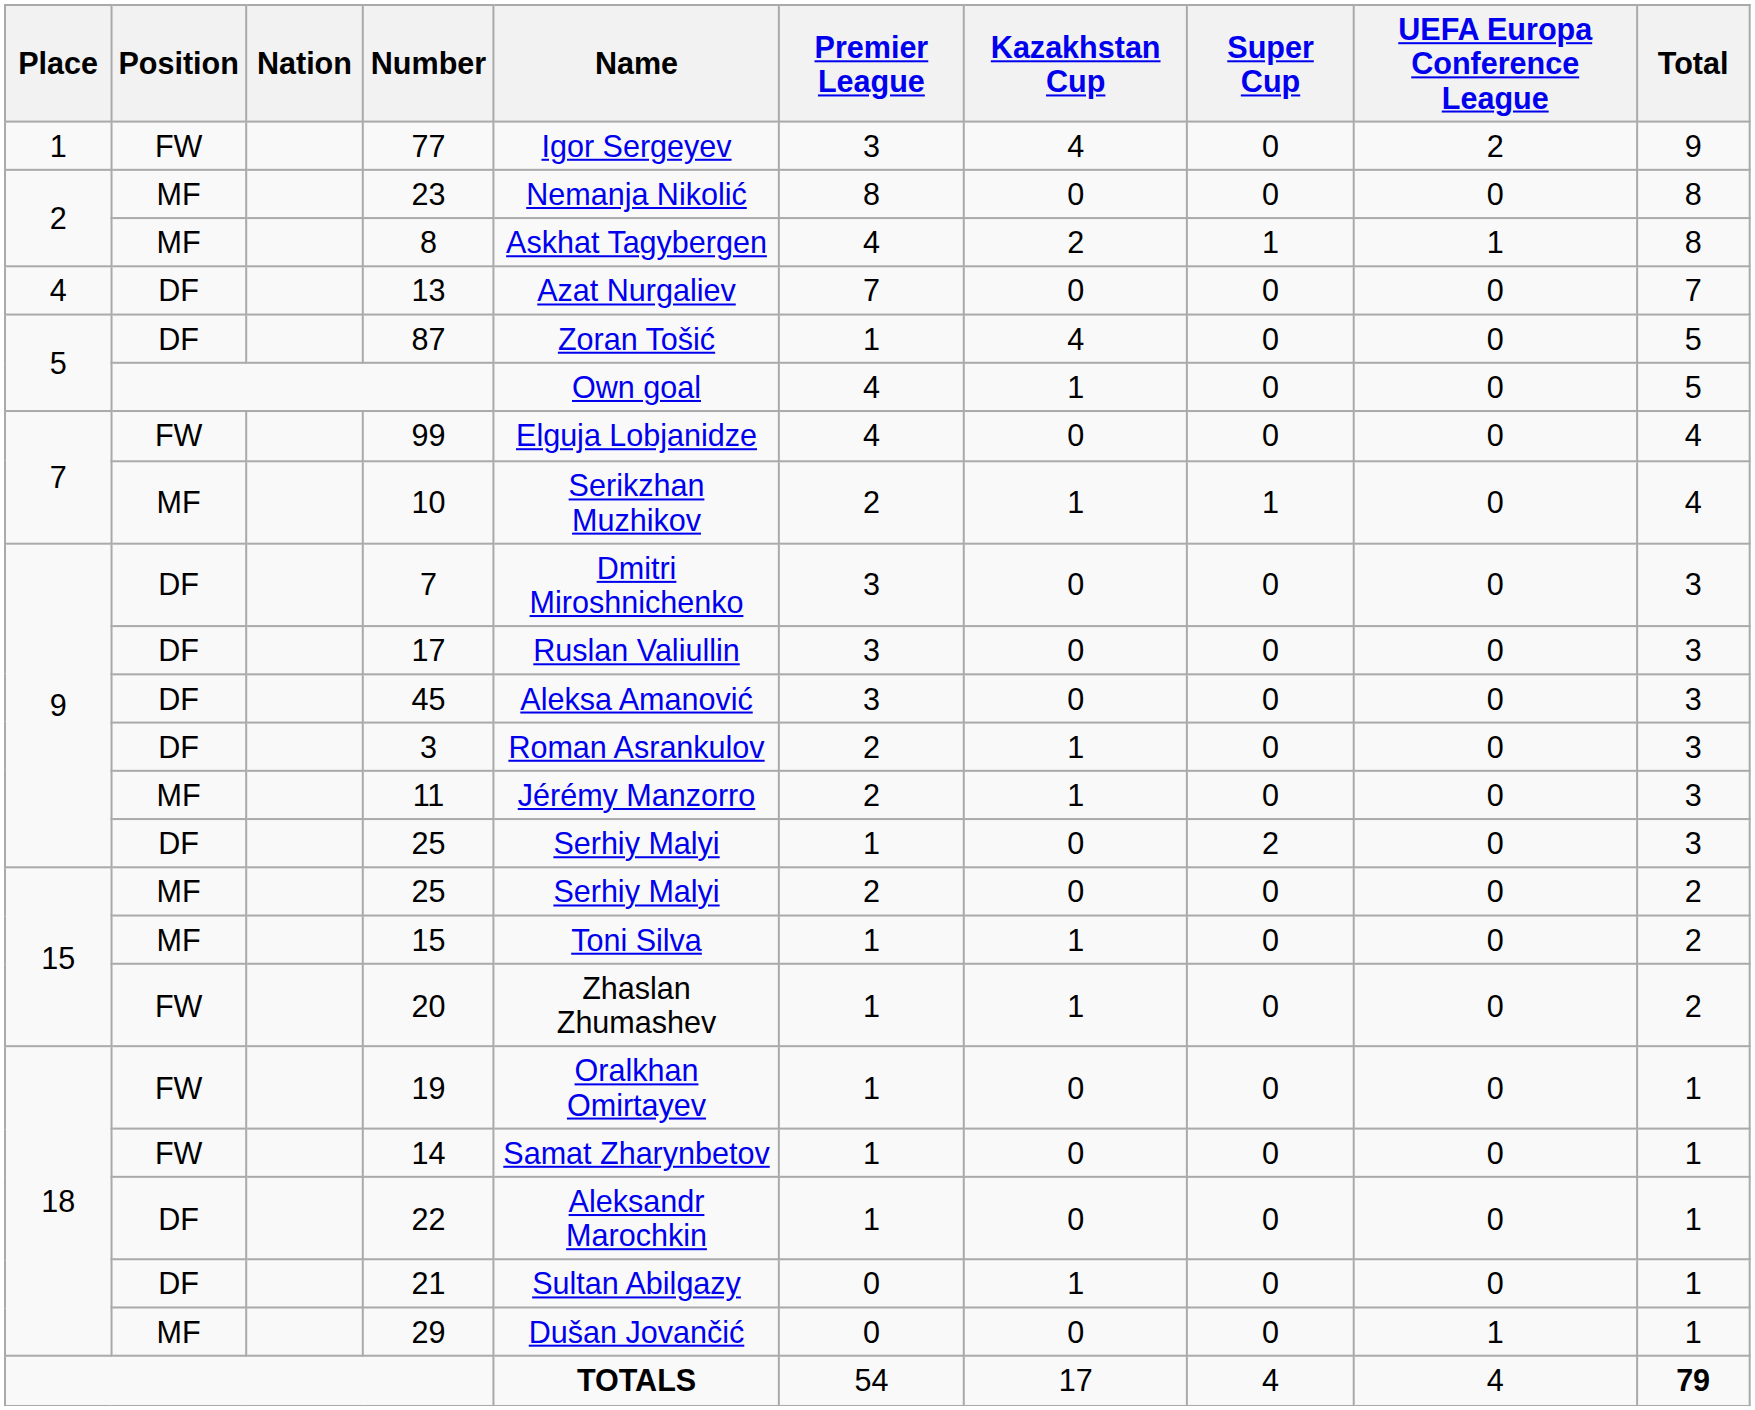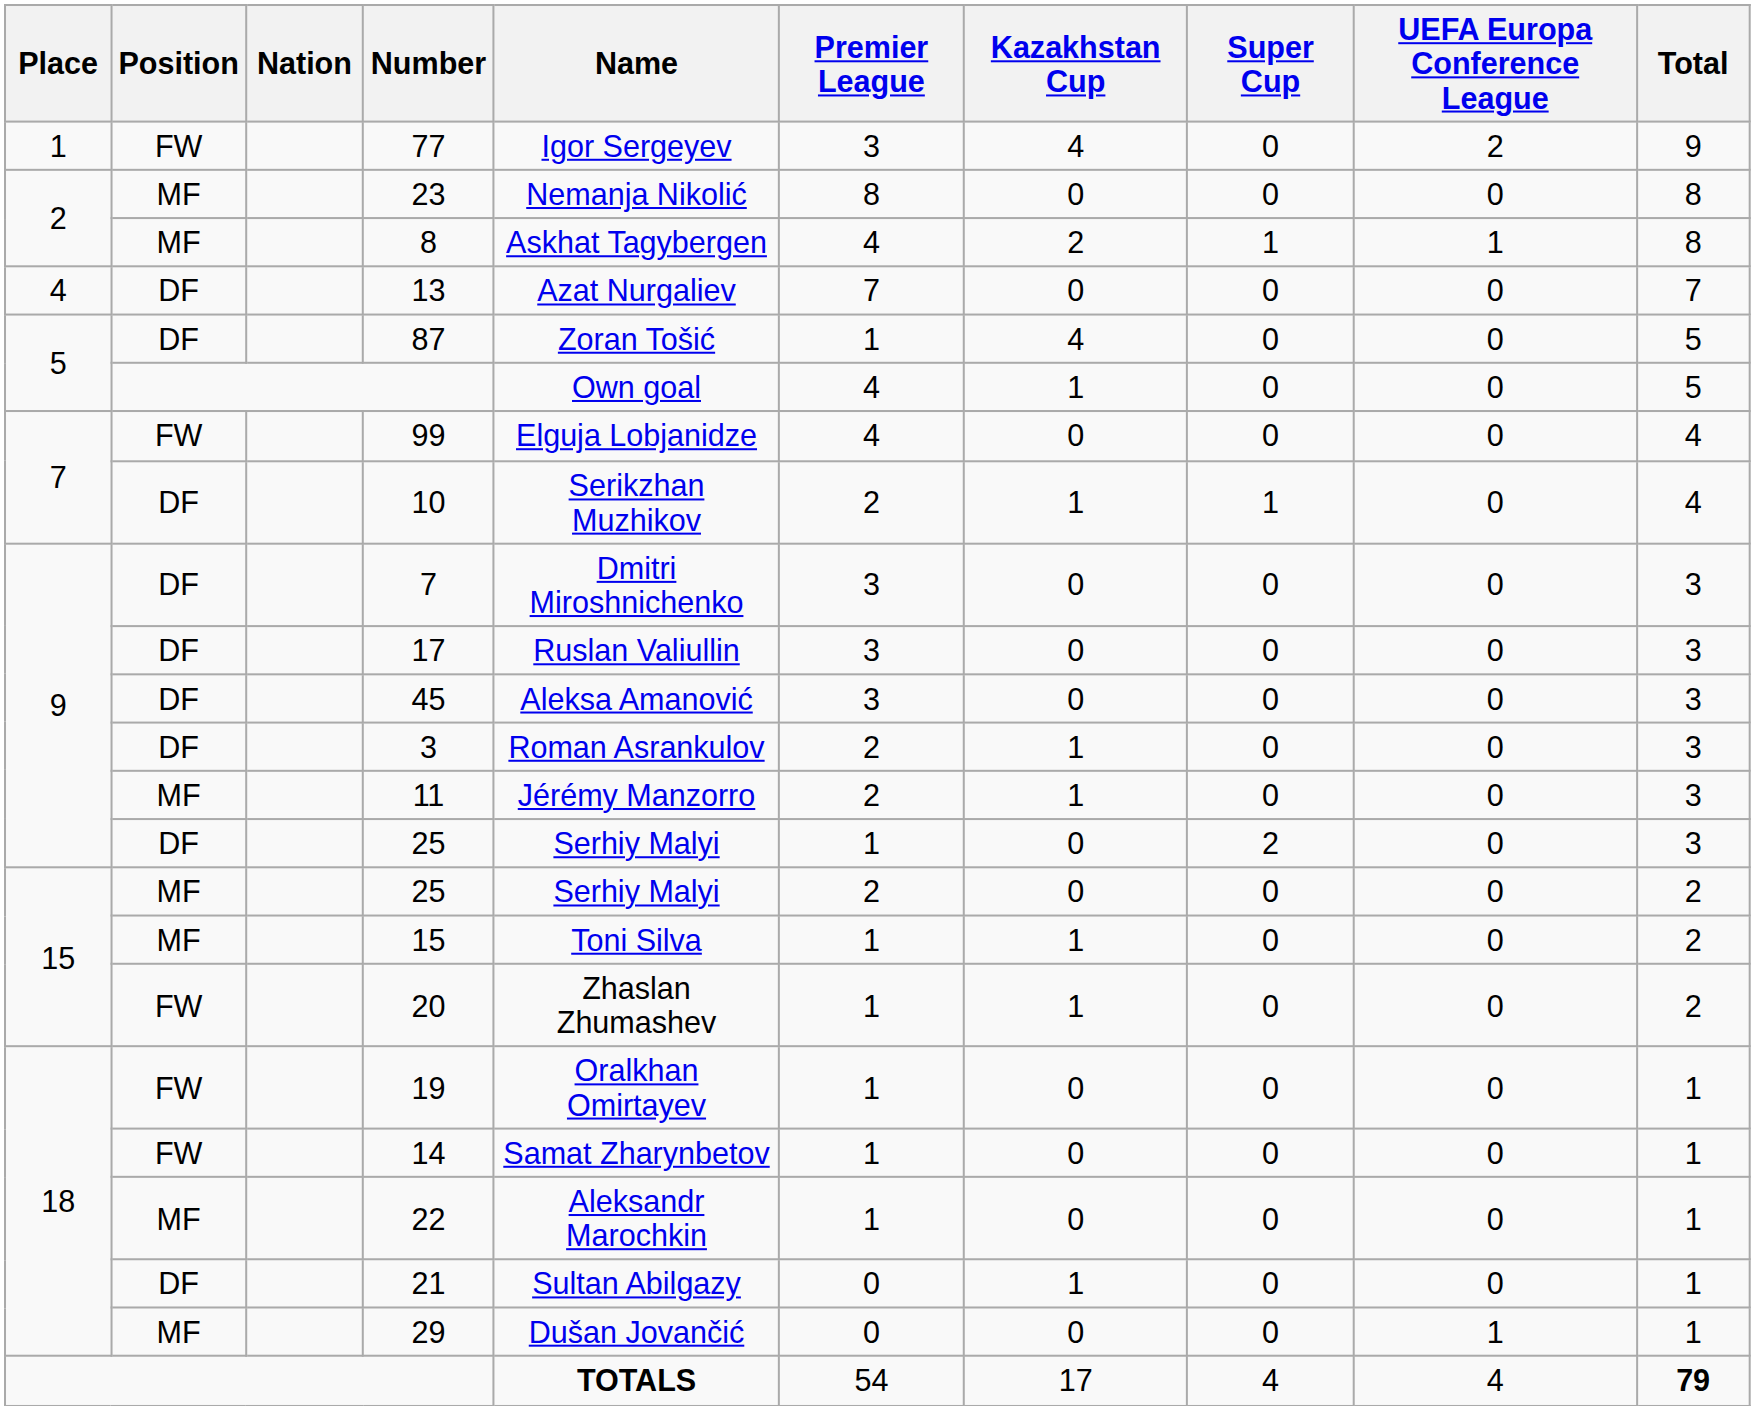 <table class="wikitable" style="font-size: 95%; text-align: center;">
 <tr>
 <th width=60>Place</th>
 <th width=60>Position</th>
 <th width=60>Nation</th>
 <th width=60>Number</th>
 <th width=200>Name</th>
 <th width=150><a href='#'>Premier League</a></th>
 <th width=150><a href='#'>Kazakhstan Cup</a></th>
 <th width=150><a href='#'>Super Cup</a></th>
 <th width=250><a href='#'>UEFA Europa Conference League</a></th>
 <th width=80>Total</th>
 </tr>
 <tr>
 <td>1</td>
 <td>FW</td>
 <td></td>
 <td>77</td>
 <td><a href='#'>Igor Sergeyev</a></td>
 <td>3</td>
 <td>4</td>
 <td>0</td>
 <td>2</td>
 <td>9</td>
 </tr>
 <tr>
 <td rowspan="2">2</td>
 <td>MF</td>
 <td></td>
 <td>23</td>
 <td><a href='#'>Nemanja Nikolić</a></td>
 <td>8</td>
 <td>0</td>
 <td>0</td>
 <td>0</td>
 <td>8</td>
 </tr>
 <tr>
 <td>MF</td>
 <td></td>
 <td>8</td>
 <td><a href='#'>Askhat Tagybergen</a></td>
 <td>4</td>
 <td>2</td>
 <td>1</td>
 <td>1</td>
 <td>8</td>
 </tr>
 <tr>
 <td>4</td>
 <td>DF</td>
 <td></td>
 <td>13</td>
 <td><a href='#'>Azat Nurgaliev</a></td>
 <td>7</td>
 <td>0</td>
 <td>0</td>
 <td>0</td>
 <td>7</td>
 </tr>
 <tr>
 <td rowspan="2">5</td>
 <td>DF</td>
 <td></td>
 <td>87</td>
 <td><a href='#'>Zoran Tošić</a></td>
 <td>1</td>
 <td>4</td>
 <td>0</td>
 <td>0</td>
 <td>5</td>
 </tr>
 <tr>
 <td colspan="3"></td>
 <td><a href='#'>Own goal</a></td>
 <td>4</td>
 <td>1</td>
 <td>0</td>
 <td>0</td>
 <td>5</td>
 </tr>
 <tr>
 <td rowspan="2">7</td>
 <td>FW</td>
 <td></td>
 <td>99</td>
 <td><a href='#'>Elguja Lobjanidze</a></td>
 <td>4</td>
 <td>0</td>
 <td>0</td>
 <td>0</td>
 <td>4</td>
 </tr>
 <tr>
-<td>MF</td>
+<td>DF</td>
 <td></td>
 <td>10</td>
 <td><a href='#'>Serikzhan Muzhikov</a></td>
 <td>2</td>
 <td>1</td>
 <td>1</td>
 <td>0</td>
 <td>4</td>
 </tr>
 <tr>
 <td rowspan="6">9</td>
 <td>DF</td>
 <td></td>
 <td>7</td>
 <td><a href='#'>Dmitri Miroshnichenko</a></td>
 <td>3</td>
 <td>0</td>
 <td>0</td>
 <td>0</td>
 <td>3</td>
 </tr>
 <tr>
 <td>DF</td>
 <td></td>
 <td>17</td>
 <td><a href='#'>Ruslan Valiullin</a></td>
 <td>3</td>
 <td>0</td>
 <td>0</td>
 <td>0</td>
 <td>3</td>
 </tr>
 <tr>
 <td>DF</td>
 <td></td>
 <td>45</td>
 <td><a href='#'>Aleksa Amanović</a></td>
 <td>3</td>
 <td>0</td>
 <td>0</td>
 <td>0</td>
 <td>3</td>
 </tr>
 <tr>
 <td>DF</td>
 <td></td>
 <td>3</td>
 <td><a href='#'>Roman Asrankulov</a></td>
 <td>2</td>
 <td>1</td>
 <td>0</td>
 <td>0</td>
 <td>3</td>
 </tr>
 <tr>
 <td>MF</td>
 <td></td>
 <td>11</td>
 <td><a href='#'>Jérémy Manzorro</a></td>
 <td>2</td>
 <td>1</td>
 <td>0</td>
 <td>0</td>
 <td>3</td>
 </tr>
 <tr>
 <td>DF</td>
 <td></td>
 <td>25</td>
 <td><a href='#'>Serhiy Malyi</a></td>
 <td>1</td>
 <td>0</td>
 <td>2</td>
 <td>0</td>
 <td>3</td>
 </tr>
 <tr>
 <td rowspan="3">15</td>
 <td>MF</td>
 <td></td>
 <td>25</td>
 <td><a href='#'>Serhiy Malyi</a></td>
 <td>2</td>
 <td>0</td>
 <td>0</td>
 <td>0</td>
 <td>2</td>
 </tr>
 <tr>
 <td>MF</td>
 <td></td>
 <td>15</td>
 <td><a href='#'>Toni Silva</a></td>
 <td>1</td>
 <td>1</td>
 <td>0</td>
 <td>0</td>
 <td>2</td>
 </tr>
 <tr>
 <td>FW</td>
 <td></td>
 <td>20</td>
 <td>Zhaslan Zhumashev</td>
 <td>1</td>
 <td>1</td>
 <td>0</td>
 <td>0</td>
 <td>2</td>
 </tr>
 <tr>
 <td rowspan="5">18</td>
 <td>FW</td>
 <td></td>
 <td>19</td>
 <td><a href='#'>Oralkhan Omirtayev</a></td>
 <td>1</td>
 <td>0</td>
 <td>0</td>
 <td>0</td>
 <td>1</td>
 </tr>
 <tr>
 <td>FW</td>
 <td></td>
 <td>14</td>
 <td><a href='#'>Samat Zharynbetov</a></td>
 <td>1</td>
 <td>0</td>
 <td>0</td>
 <td>0</td>
 <td>1</td>
 </tr>
 <tr>
-<td>DF</td>
+<td>MF</td>
 <td></td>
 <td>22</td>
 <td><a href='#'>Aleksandr Marochkin</a></td>
 <td>1</td>
 <td>0</td>
 <td>0</td>
 <td>0</td>
 <td>1</td>
 </tr>
 <tr>
 <td>DF</td>
 <td></td>
 <td>21</td>
 <td><a href='#'>Sultan Abilgazy</a></td>
 <td>0</td>
 <td>1</td>
 <td>0</td>
 <td>0</td>
 <td>1</td>
 </tr>
 <tr>
 <td>MF</td>
 <td></td>
 <td>29</td>
 <td><a href='#'>Dušan Jovančić</a></td>
 <td>0</td>
 <td>0</td>
 <td>0</td>
 <td>1</td>
 <td>1</td>
 </tr>
 <tr>
 <td colspan="4"></td>
 <td><strong>TOTALS</strong></td>
 <td>54</td>
 <td>17</td>
 <td>4</td>
 <td>4</td>
 <td><strong>79</strong></td>
 </tr>
 </table>
